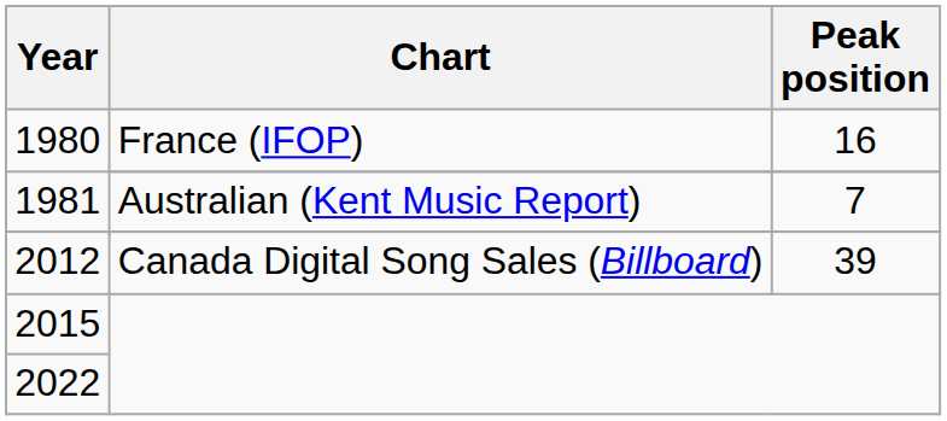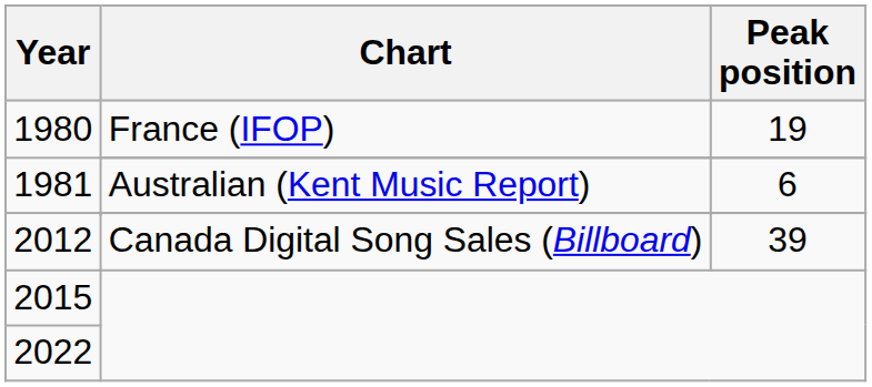 <table class="wikitable sortable">
 <tr>
 <th>Year</th>
 <th>Chart</th>
 <th>Peak<br>position</th>
 </tr>
 <tr>
 <td>1980</td>
 <td>France (<a href='#'>IFOP</a>)</td>
-<td align="center">16</td>
+<td align="center">19</td>
 </tr>
 <tr>
 <td rowspan="4">1981</td>
 </tr>
 <tr>
 <td>Australian (<a href='#'>Kent Music Report</a>)</td>
-<td align="center">7</td>
+<td align="center">6</td>
 </tr>
 <tr>
 </tr>
 <tr>
 </tr>
 <tr>
 <td rowspan="5">2012<br></td>
 </tr>
 <tr>
 <td>Canada Digital Song Sales (<em><a href='#'>Billboard</a></em>)</td>
 <td style="text-align:center">39</td>
 </tr>
 <tr>
 </tr>
 <tr>
 </tr>
 <tr>
 </tr>
 <tr>
 <td>2015<br></td>
 </tr>
 <tr>
 <td>2022<br></td>
 </tr>
 </table>
